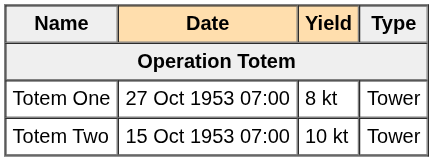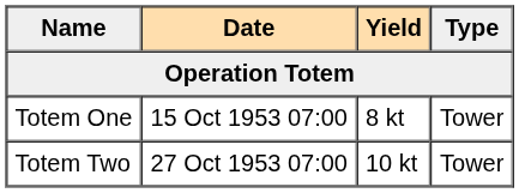 <table border="1" cellpadding="5" cellspacing="0" align="center">
 <tr ---->
 <th style="background:#efefef;">Name</th>
 <th style="background:#ffdead;">Date</th>
 <th style="background:#ffdead;">Yield</th>
 <th style="background:#efefef;">Type</th>
 </tr>
 <tr ---->
 <th style="background:#efefef;" colspan="5">Operation Totem</th>
 </tr>
 <tr ---->
 <td>Totem One</td>
-<td>27 Oct 1953 07:00</td>
+<td>15 Oct 1953 07:00</td>
 <td>8 kt</td>
 <td>Tower</td>
 </tr>
 <tr ---->
 <td>Totem Two</td>
-<td>15 Oct 1953 07:00</td>
+<td>27 Oct 1953 07:00</td>
 <td>10 kt</td>
 <td>Tower</td>
 </tr>
 <tr ---->
 </tr>
 </table>
